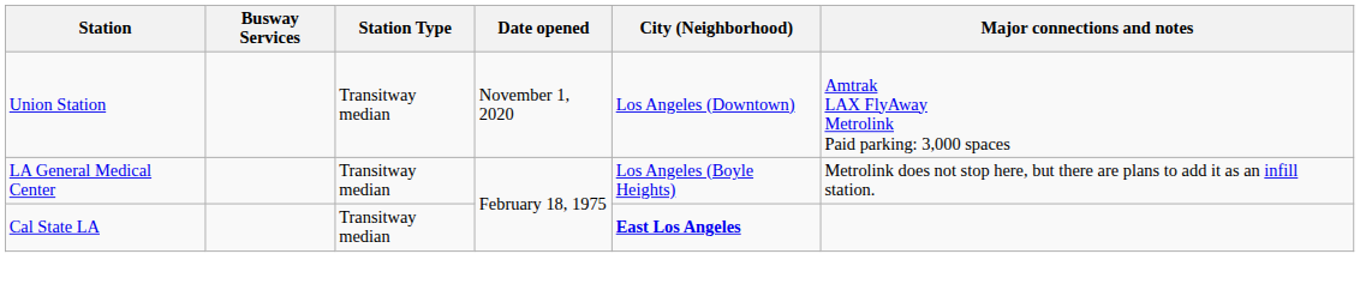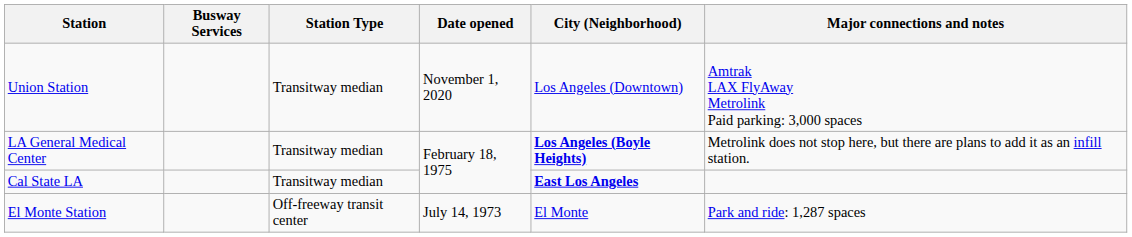 <table class="wikitable">
 <tr>
 <th>Station</th>
 <th>Busway Services</th>
 <th>Station Type</th>
 <th>Date opened</th>
 <th>City (Neighborhood) </th>
 <th>Major connections and notes</th>
 </tr>
 <tr>
 <td><a href='#'>Union Station</a></td>
 <td></td>
 <td>Transitway median</td>
 <td>November 1, 2020</td>
 <td><a href='#'>Los Angeles (Downtown)</a></td>
 <td><br><a href='#'>Amtrak</a><br><a href='#'>LAX FlyAway</a><br><a href='#'>Metrolink</a><br>Paid parking: 3,000 spaces</td>
 </tr>
 <tr>
 <td><a href='#'>LA General Medical Center</a></td>
 <td></td>
 <td>Transitway median</td>
 <td rowspan="2">February 18, 1975</td>
-<td rowspan="1"><a href='#'>Los Angeles (Boyle Heights)</a></td>
+<td rowspan="1"><strong><a href='#'>Los Angeles (Boyle Heights)</a></strong></td>
 <td>Metrolink does not stop here, but there are plans to add it as an <a href='#'>infill</a> station.</td>
 </tr>
 <tr>
 <td><a href='#'>Cal State LA</a></td>
 <td></td>
 <td>Transitway median</td>
 <td rowspan="1"><strong><a href='#'>East Los Angeles</a></strong></td>
 <td></td>
 </tr>
+<tr>
+<td><a href='#'>El Monte Station</a></td>
+<td></td>
+<td>Off-freeway transit center</td>
+<td>July 14, 1973</td>
+<td rowspan="1"><a href='#'>El Monte</a></td>
+<td><a href='#'>Park and ride</a>: 1,287 spaces</td>
+</tr>
 </table>
